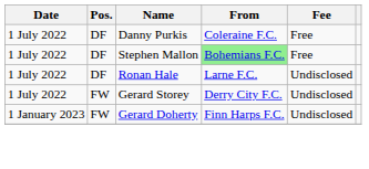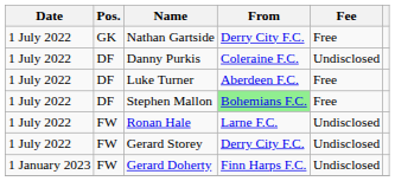 <table class="wikitable">
 <tr>
 <th>Date</th>
 <th>Pos.</th>
 <th>Name</th>
 <th>From</th>
 <th>Fee</th>
 <th></th>
 </tr>
 <tr>
 <td>1 July 2022</td>
+<td>GK</td>
+<td> Nathan Gartside</td>
+<td><a href='#'>Derry City F.C.</a></td>
+<td>Free</td>
+<td></td>
+</tr>
+<tr>
+<td>1 July 2022</td>
 <td>DF</td>
 <td> Danny Purkis</td>
 <td><a href='#'>Coleraine F.C.</a></td>
+<td>Undisclosed</td>
+<td></td>
+</tr>
+<tr>
+<td>1 July 2022</td>
+<td>DF</td>
+<td> Luke Turner</td>
+<td><a href='#'>Aberdeen F.C.</a></td>
 <td>Free</td>
 <td></td>
 </tr>
 <tr>
 <td>1 July 2022</td>
 <td>DF</td>
 <td> Stephen Mallon</td>
 <td style="background: lightgreen;"><a href='#'>Bohemians F.C.</a></td>
 <td>Free</td>
 <td></td>
 </tr>
 <tr>
 <td>1 July 2022</td>
-<td>DF</td>
+<td>FW</td>
 <td> <a href='#'>Ronan Hale</a></td>
 <td><a href='#'>Larne F.C.</a></td>
 <td>Undisclosed</td>
 <td></td>
 </tr>
 <tr>
 <td>1 July 2022</td>
 <td>FW</td>
 <td> Gerard Storey</td>
 <td><a href='#'>Derry City F.C.</a></td>
 <td>Undisclosed</td>
 <td></td>
 </tr>
 <tr>
 <td>1 January 2023</td>
 <td>FW</td>
 <td> <a href='#'>Gerard Doherty</a></td>
 <td><a href='#'>Finn Harps F.C.</a></td>
 <td>Undisclosed</td>
 <td></td>
 </tr>
 <tr>
 </tr>
 </table>
